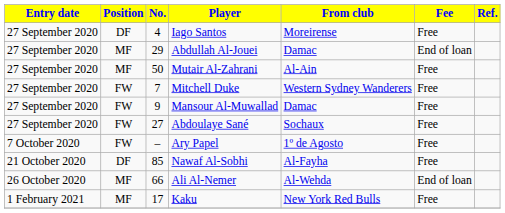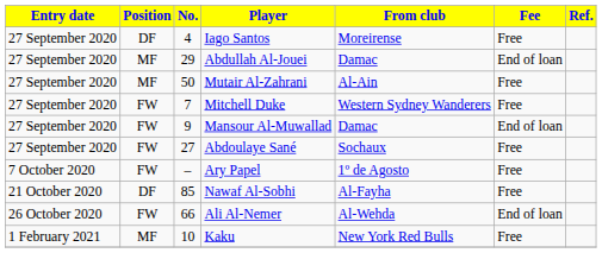 <table class="wikitable sortable">
 <tr>
 <th style="background:yellow; color:blue;"><strong>Entry date</strong></th>
 <th style="background:yellow; color:blue;"><strong>Position</strong></th>
 <th style="background:yellow; color:blue;"><strong>No.</strong></th>
 <th style="background:yellow; color:blue;"><strong>Player</strong></th>
 <th style="background:yellow; color:blue;"><strong>From club</strong></th>
 <th style="background:yellow; color:blue;"><strong>Fee</strong></th>
 <th style="background:yellow; color:blue;"><strong>Ref.</strong></th>
 </tr>
 <tr>
 <td>27 September 2020</td>
 <td style="text-align:center;">DF</td>
 <td style="text-align:center;">4</td>
 <td style="text-align:left;"> <a href='#'>Iago Santos</a></td>
 <td style="text-align:left;"> <a href='#'>Moreirense</a></td>
 <td>Free</td>
 <td></td>
 </tr>
 <tr>
 <td>27 September 2020</td>
 <td style="text-align:center;">MF</td>
 <td style="text-align:center;">29</td>
 <td style="text-align:left;"> <a href='#'>Abdullah Al-Jouei</a></td>
 <td style="text-align:left;"> <a href='#'>Damac</a></td>
 <td>End of loan</td>
 <td></td>
 </tr>
 <tr>
 <td>27 September 2020</td>
 <td style="text-align:center;">MF</td>
 <td style="text-align:center;">50</td>
 <td style="text-align:left;"> <a href='#'>Mutair Al-Zahrani</a></td>
 <td style="text-align:left;"> <a href='#'>Al-Ain</a></td>
 <td>Free</td>
 <td></td>
 </tr>
 <tr>
 <td>27 September 2020</td>
 <td style="text-align:center;">FW</td>
 <td style="text-align:center;">7</td>
 <td style="text-align:left;"> <a href='#'>Mitchell Duke</a></td>
 <td style="text-align:left;"> <a href='#'>Western Sydney Wanderers</a></td>
 <td>Free</td>
 <td></td>
 </tr>
 <tr>
 <td>27 September 2020</td>
 <td style="text-align:center;">FW</td>
 <td style="text-align:center;">9</td>
 <td style="text-align:left;"> <a href='#'>Mansour Al-Muwallad</a></td>
 <td style="text-align:left;"> <a href='#'>Damac</a></td>
-<td>Free</td>
+<td>End of loan</td>
 <td></td>
 </tr>
 <tr>
 <td>27 September 2020</td>
 <td style="text-align:center;">FW</td>
 <td style="text-align:center;">27</td>
 <td style="text-align:left;"> <a href='#'>Abdoulaye Sané</a></td>
 <td style="text-align:left;"> <a href='#'>Sochaux</a></td>
 <td>Free</td>
 <td></td>
 </tr>
 <tr>
 <td>7 October 2020</td>
 <td style="text-align:center;">FW</td>
 <td style="text-align:center;">–</td>
 <td style="text-align:left;"> <a href='#'>Ary Papel</a></td>
 <td style="text-align:left;"> <a href='#'>1º de Agosto</a></td>
 <td>Free</td>
 <td></td>
 </tr>
 <tr>
 <td>21 October 2020</td>
 <td style="text-align:center;">DF</td>
 <td style="text-align:center;">85</td>
 <td style="text-align:left;"> <a href='#'>Nawaf Al-Sobhi</a></td>
 <td style="text-align:left;"> <a href='#'>Al-Fayha</a></td>
 <td>Free</td>
 <td></td>
 </tr>
 <tr>
 <td>26 October 2020</td>
-<td style="text-align:center;">MF</td>
+<td style="text-align:center;">FW</td>
 <td style="text-align:center;">66</td>
 <td style="text-align:left;"> <a href='#'>Ali Al-Nemer</a></td>
 <td style="text-align:left;"> <a href='#'>Al-Wehda</a></td>
 <td>End of loan</td>
 <td></td>
 </tr>
 <tr>
 <td>1 February 2021</td>
 <td style="text-align:center;">MF</td>
-<td style="text-align:center;">17</td>
+<td style="text-align:center;">10</td>
 <td style="text-align:left;"> <a href='#'>Kaku</a></td>
 <td style="text-align:left;"> <a href='#'>New York Red Bulls</a></td>
 <td>Free</td>
 <td></td>
 </tr>
 <tr>
 </tr>
 </table>
